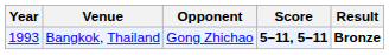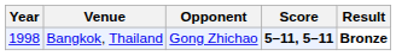 <table class="sortable wikitable" style="font-size: 90%;">
 <tr>
 <th>Year</th>
 <th>Venue</th>
 <th>Opponent</th>
 <th>Score</th>
 <th>Result</th>
 </tr>
 <tr style="background:#ECF2FF">
-<td align="center"><a href='#'>1993</a></td>
+<td align="center"><a href='#'>1998</a></td>
 <td align="left"><a href='#'>Bangkok</a>, <a href='#'>Thailand</a></td>
 <td align="left"> <a href='#'>Gong Zhichao</a></td>
 <td align="left"><strong>5–11, 5–11</strong></td>
 <td style="text-align:left; background:white"> <strong>Bronze</strong></td>
 </tr>
 </table>
